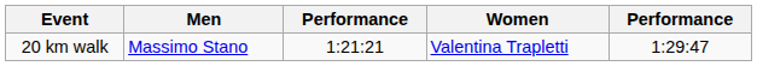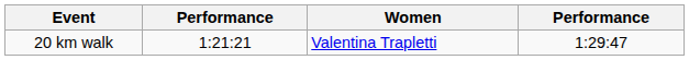 <table class="wikitable" width=70% style="font-size:90%; text-align:center;">
 <tr>
 <th>Event</th>
-<th>Men</th>
 <th>Performance</th>
 <th>Women</th>
 <th>Performance</th>
 </tr>
 <tr>
 <td>20 km walk</td>
-<td align=left><a href='#'>Massimo Stano</a></td>
 <td>1:21:21</td>
 <td align=left><a href='#'>Valentina Trapletti</a></td>
 <td>1:29:47</td>
 </tr>
 </table>
